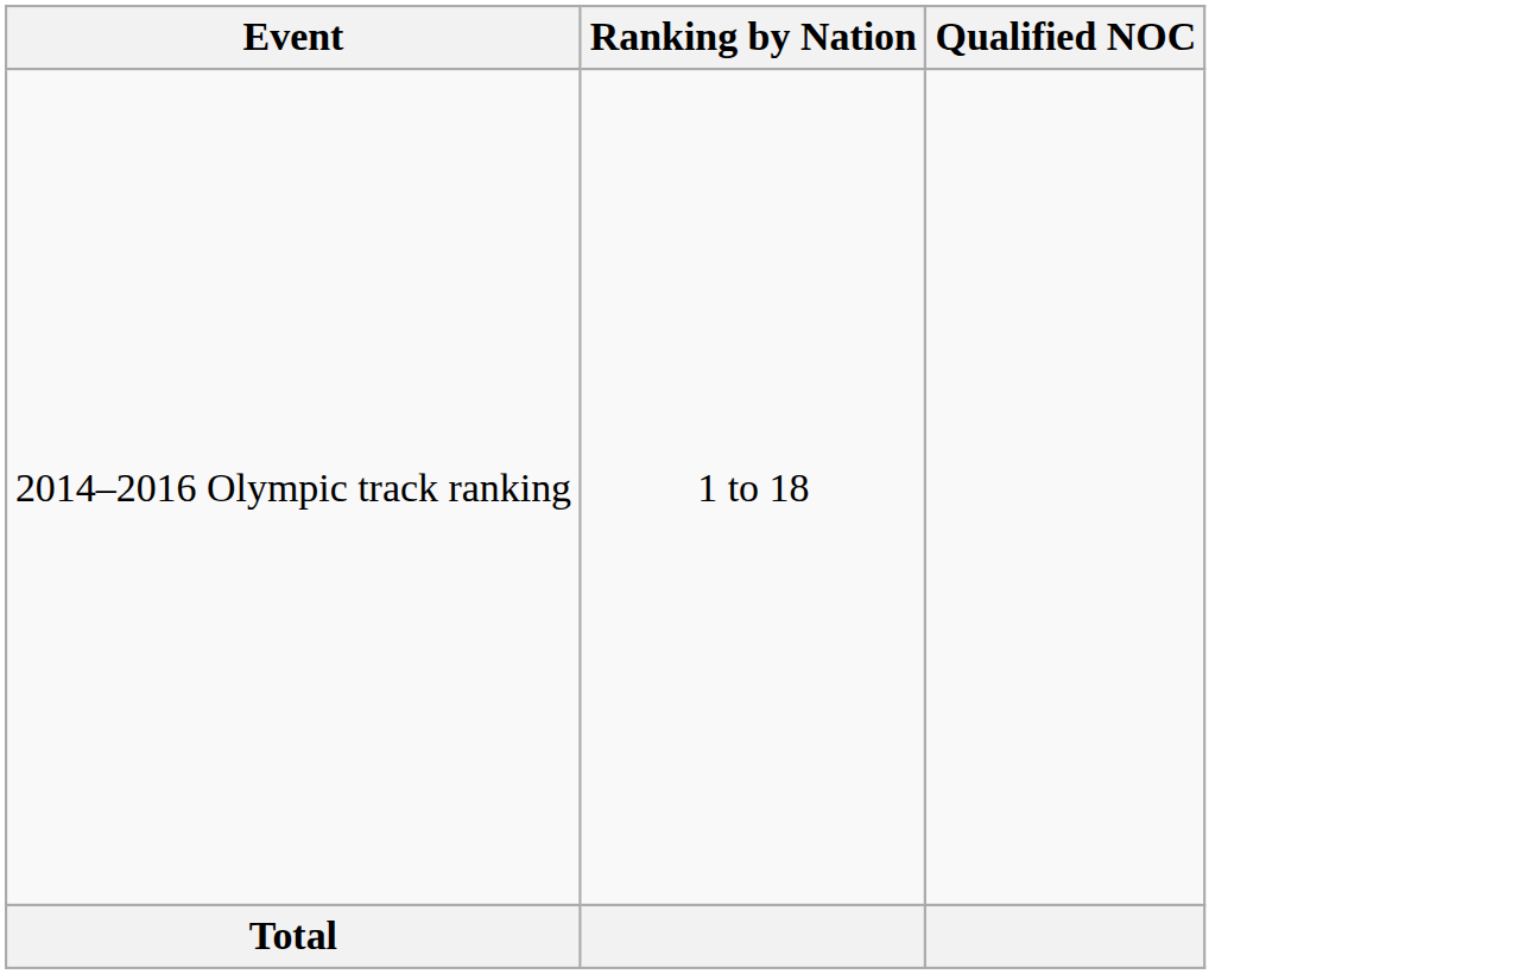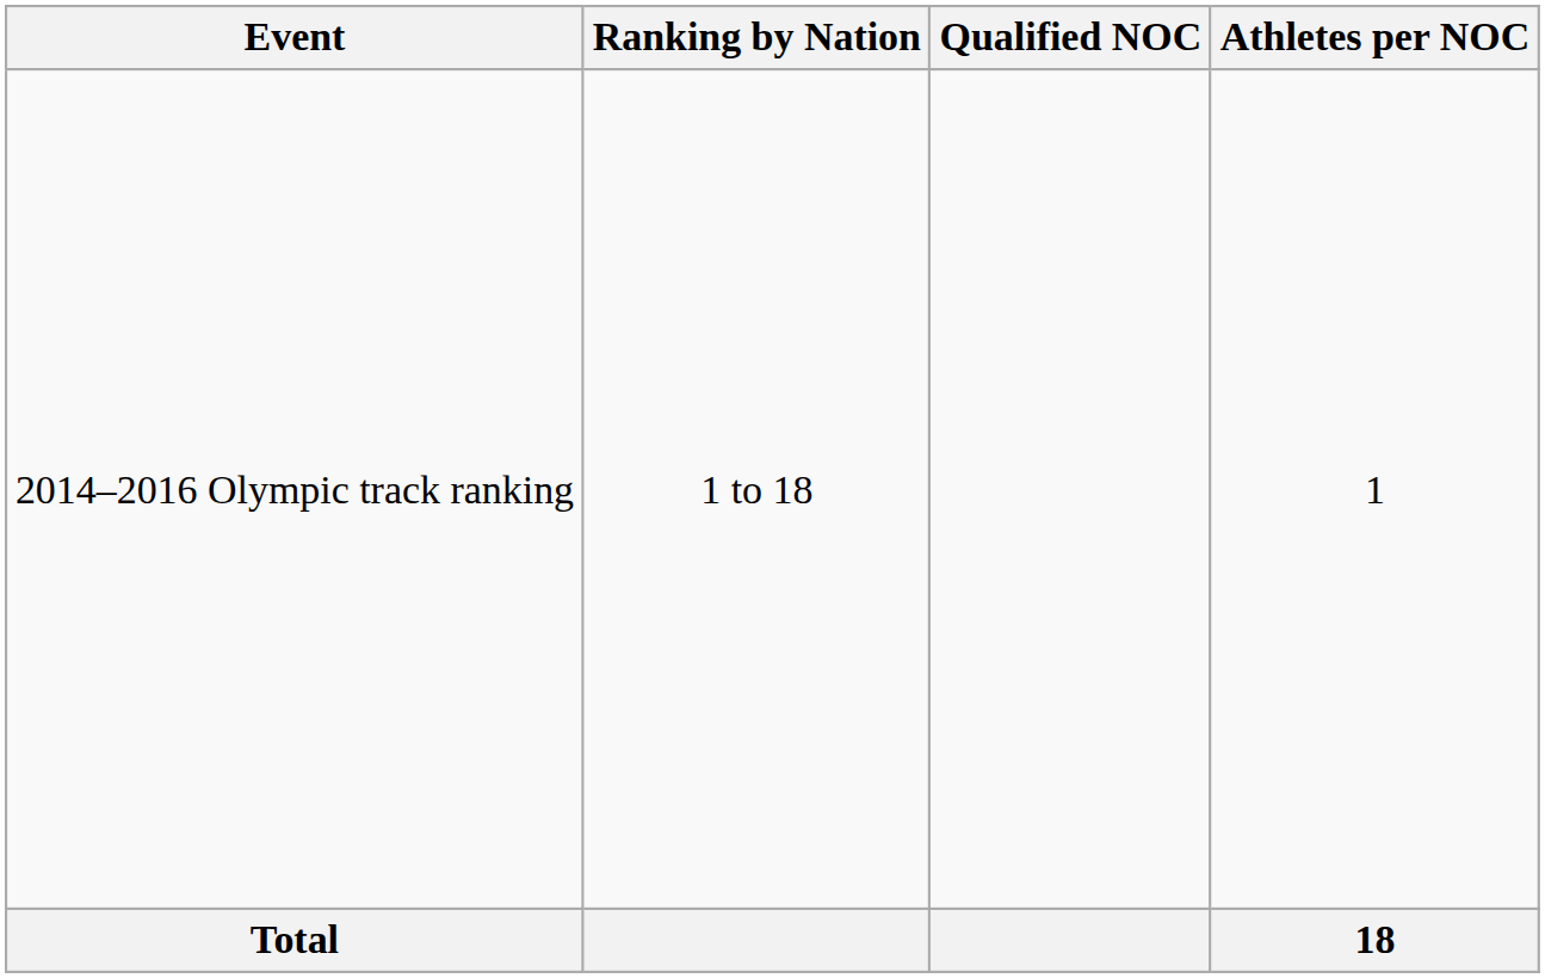 <table class="wikitable">
 <tr>
 <th>Event</th>
 <th>Ranking by Nation</th>
 <th>Qualified NOC</th>
+<th>Athletes per NOC</th>
 </tr>
 <tr>
 <td>2014–2016 Olympic track ranking</td>
 <td style="text-align:center;">1 to 18</td>
 <td><br><br><br><br><br><br><br><br><br><br><br><br><br><br><br><br><br><br></td>
+<td align=center>1</td>
 </tr>
 <tr>
 <th>Total</th>
 <th></th>
 <th></th>
+<th>18</th>
 </tr>
 </table>
